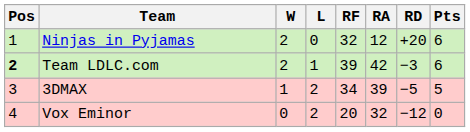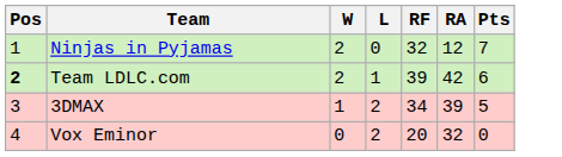 <table class="wikitable">
 <tr>
 <th width="20px">Pos</th>
 <th width="200px">Team</th>
 <th width="20px">W</th>
 <th width="20px">L</th>
 <th width="20px">RF</th>
 <th width="20px">RA</th>
-<th width="20px">RD</th>
 <th width="20px">Pts</th>
 </tr>
 <tr style="background: #D0F0C0;">
 <td>1</td>
 <td><a href='#'>Ninjas in Pyjamas</a></td>
 <td>2</td>
 <td>0</td>
 <td>32</td>
 <td>12</td>
-<td>+20</td>
-<td>6</td>
+<td>7</td>
 </tr>
 <tr style="background: #D0F0C0;">
 <td><strong>2</strong></td>
 <td>Team LDLC.com</td>
 <td>2</td>
 <td>1</td>
 <td>39</td>
 <td>42</td>
-<td>−3</td>
 <td>6</td>
 </tr>
 <tr style="background: #FFCCCC;">
 <td>3</td>
 <td>3DMAX</td>
 <td>1</td>
 <td>2</td>
 <td>34</td>
 <td>39</td>
-<td>−5</td>
 <td>5</td>
 </tr>
 <tr style="background: #FFCCCC;">
 <td>4</td>
 <td>Vox Eminor</td>
 <td>0</td>
 <td>2</td>
 <td>20</td>
 <td>32</td>
-<td>−12</td>
 <td>0</td>
 </tr>
 </table>
